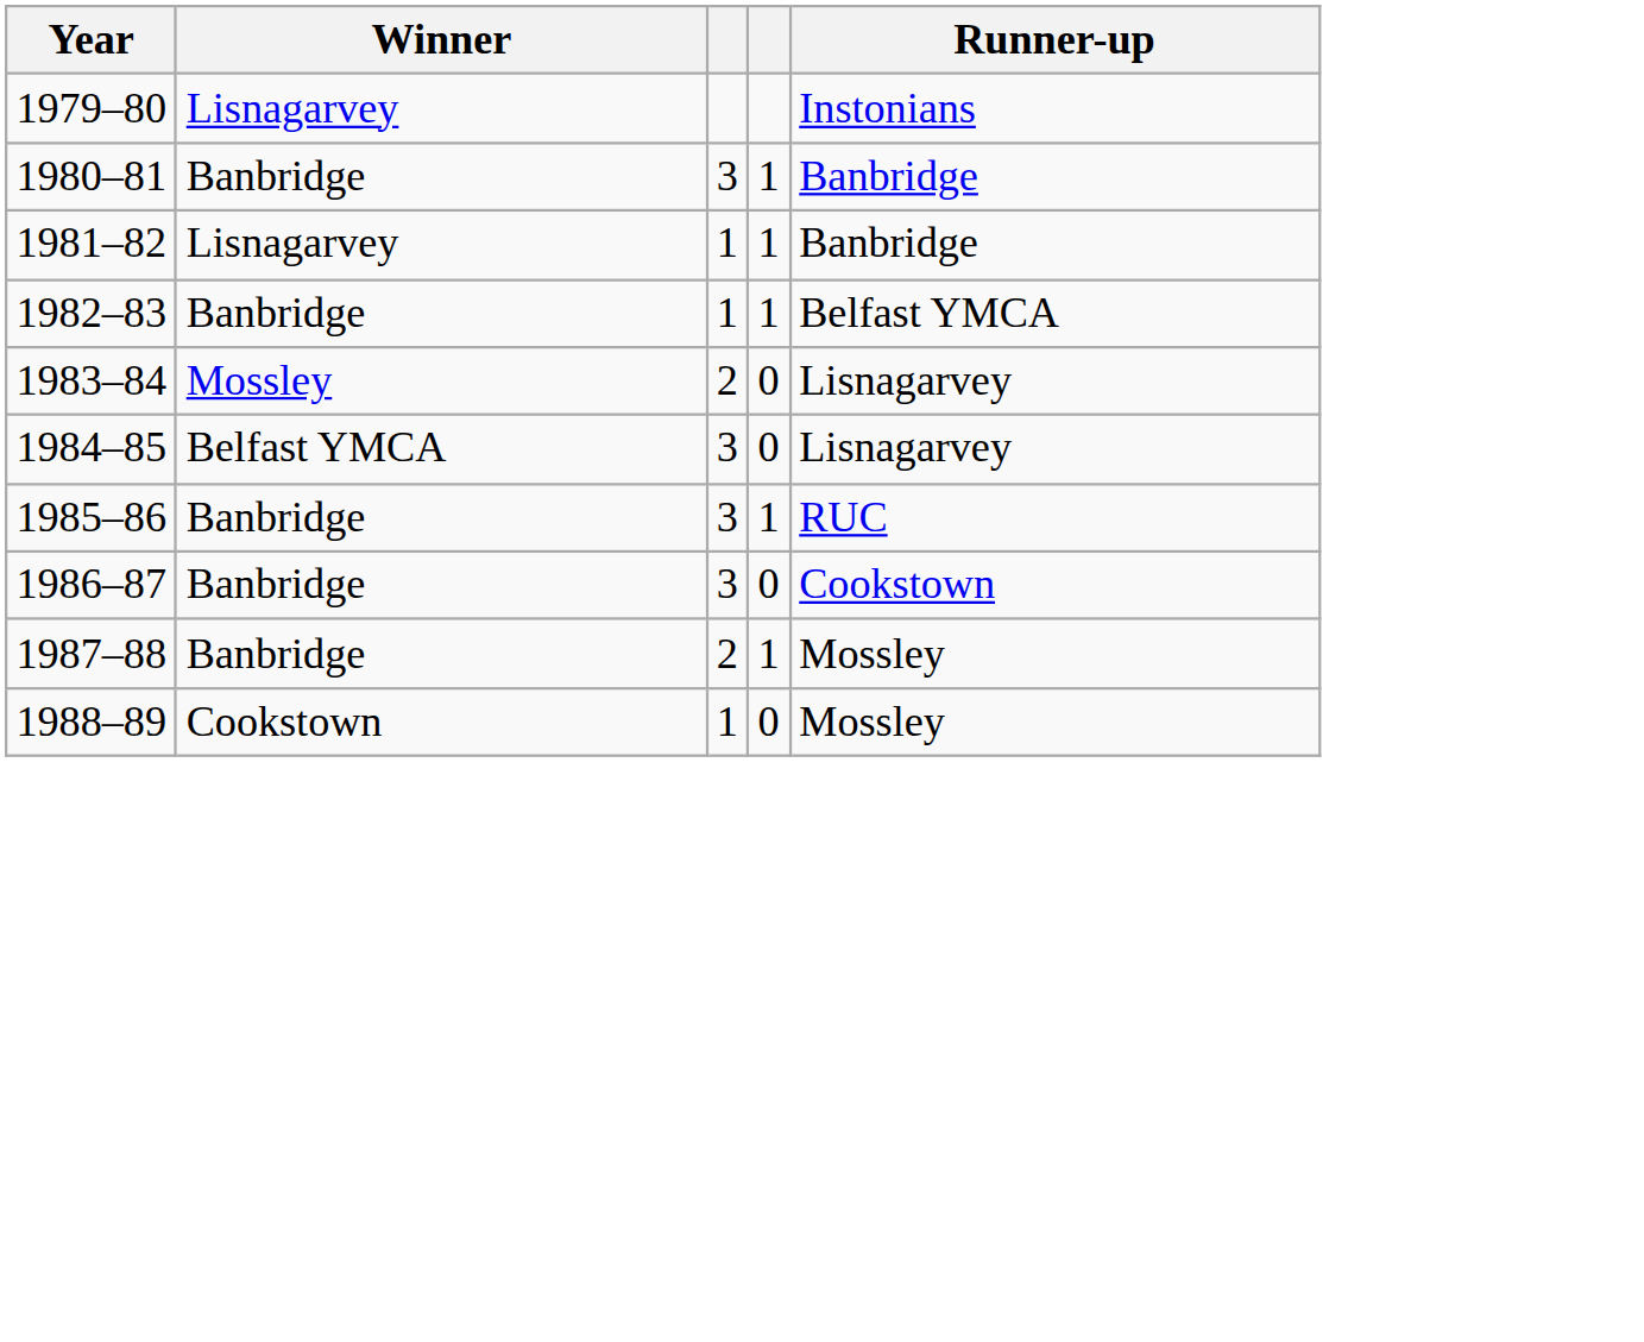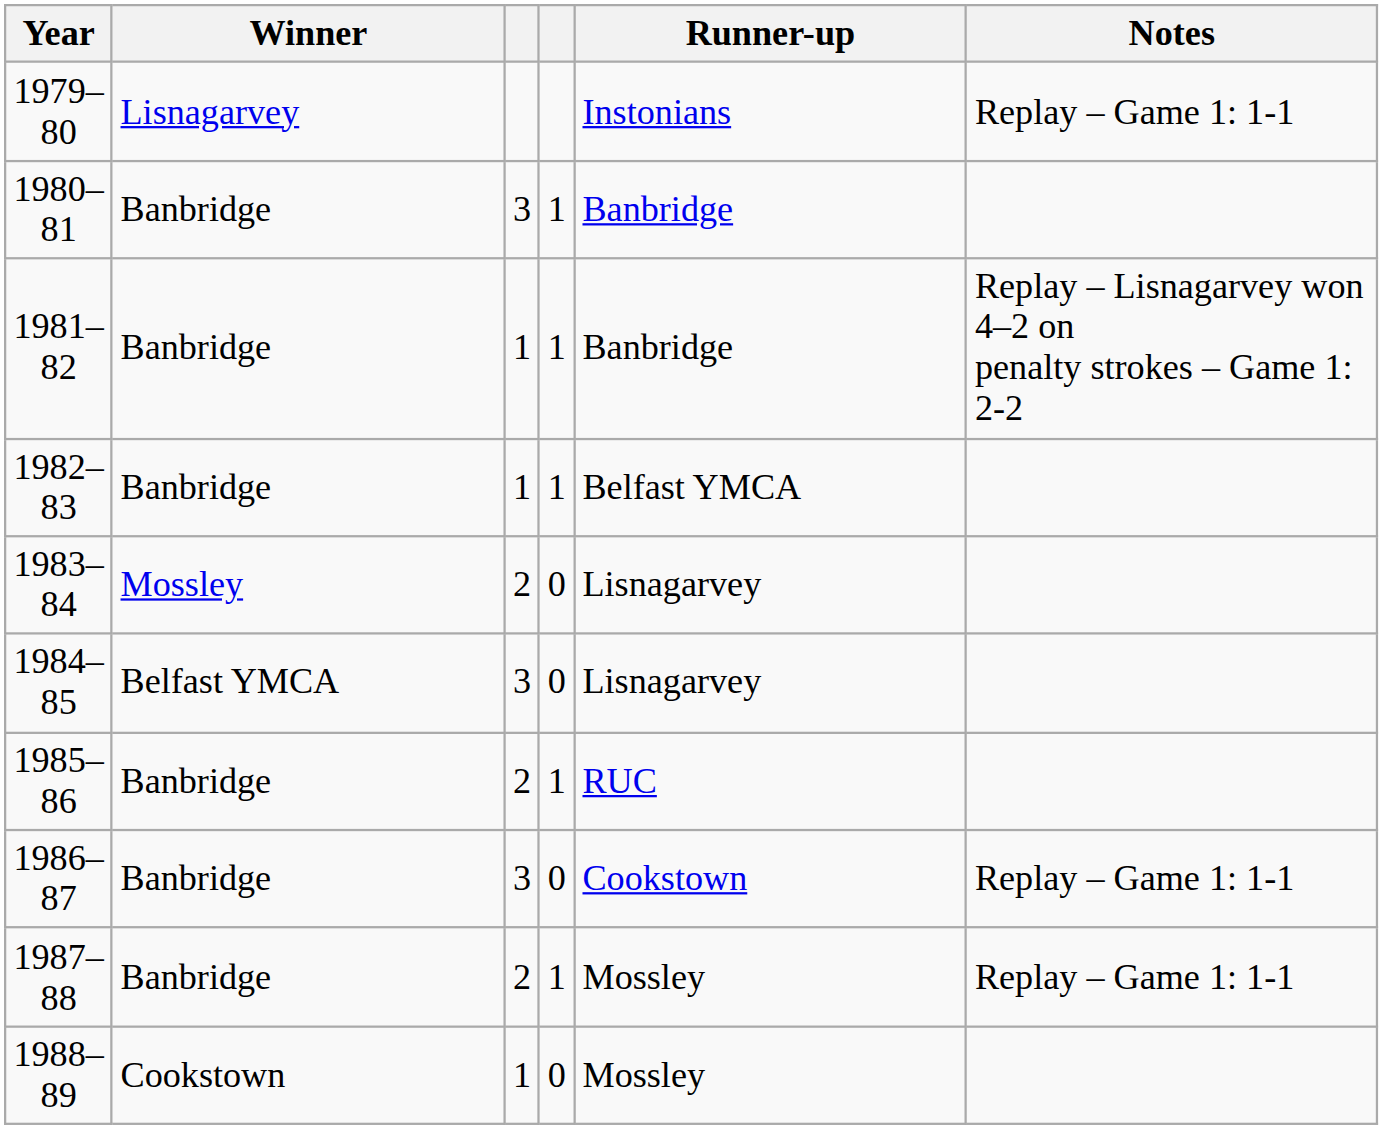 <table class="wikitable">
 <tr>
 <th>Year</th>
 <th>Winner</th>
 <th></th>
 <th></th>
 <th>Runner-up</th>
+<th>Notes</th>
 </tr>
 <tr>
 <td align="center">1979–80</td>
 <td width=190><a href='#'>Lisnagarvey</a></td>
 <td align="center"></td>
 <td align="center"></td>
 <td width=190><a href='#'>Instonians</a></td>
+<td width=200>Replay – Game 1: 1-1</td>
 </tr>
 <tr>
 <td align="center">1980–81</td>
 <td>Banbridge</td>
 <td align="center">3</td>
 <td align="center">1</td>
 <td><a href='#'>Banbridge</a></td>
+<td></td>
 </tr>
 <tr>
 <td align="center">1981–82</td>
-<td>Lisnagarvey</td>
+<td>Banbridge</td>
 <td align="center">1</td>
 <td align="center">1</td>
 <td>Banbridge</td>
+<td>Replay – Lisnagarvey won 4–2 on<br>penalty strokes – Game 1: 2-2</td>
 </tr>
 <tr>
 <td align="center">1982–83</td>
 <td>Banbridge</td>
 <td align="center">1</td>
 <td align="center">1</td>
 <td>Belfast YMCA</td>
+<td></td>
 </tr>
 <tr>
 <td align="center">1983–84</td>
 <td><a href='#'>Mossley</a></td>
 <td align="center">2</td>
 <td align="center">0</td>
 <td>Lisnagarvey</td>
+<td></td>
 </tr>
 <tr>
 <td align="center">1984–85</td>
 <td>Belfast YMCA</td>
 <td align="center">3</td>
 <td align="center">0</td>
 <td>Lisnagarvey</td>
+<td></td>
 </tr>
 <tr>
 <td align="center">1985–86</td>
 <td>Banbridge</td>
-<td align="center">3</td>
+<td align="center">2</td>
 <td align="center">1</td>
 <td><a href='#'>RUC</a></td>
+<td></td>
 </tr>
 <tr>
 <td align="center">1986–87</td>
 <td>Banbridge</td>
 <td align="center">3</td>
 <td align="center">0</td>
 <td><a href='#'>Cookstown</a></td>
+<td>Replay – Game 1: 1-1</td>
 </tr>
 <tr>
 <td align="center">1987–88</td>
 <td>Banbridge</td>
 <td align="center">2</td>
 <td align="center">1</td>
 <td>Mossley</td>
+<td>Replay – Game 1: 1-1</td>
 </tr>
 <tr>
 <td align="center">1988–89</td>
 <td>Cookstown</td>
 <td align="center">1</td>
 <td align="center">0</td>
 <td>Mossley</td>
+<td></td>
 </tr>
 </table>
